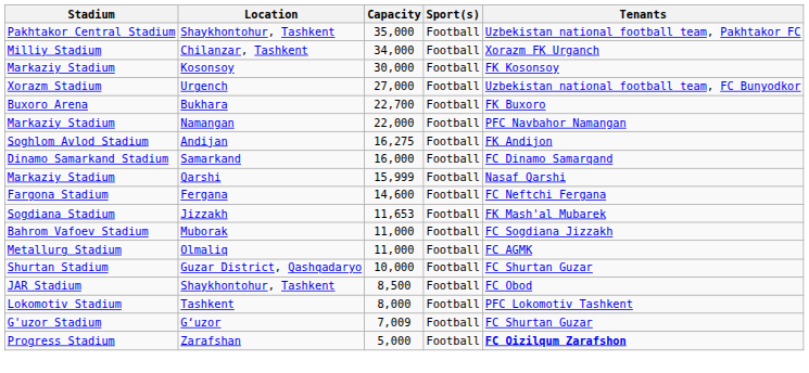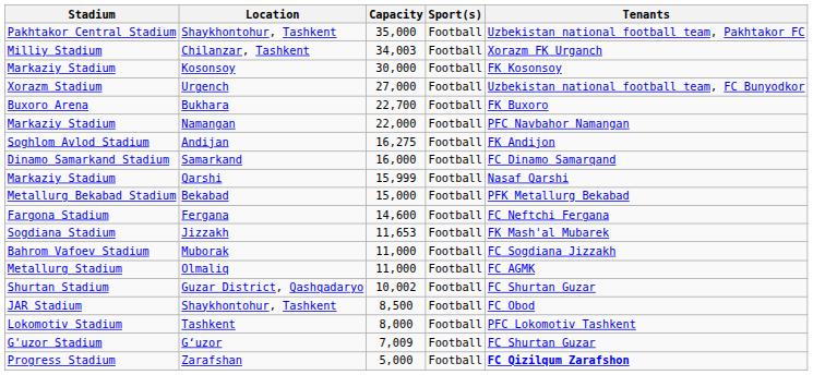 <table class="wikitable sortable">
 <tr>
 <th>Stadium</th>
 <th>Location</th>
 <th>Capacity</th>
 <th>Sport(s)</th>
 <th>Tenants</th>
 </tr>
 <tr>
 <td><a href='#'>Pakhtakor Central Stadium</a></td>
 <td><a href='#'>Shaykhontohur</a>, <a href='#'>Tashkent</a></td>
 <td style="text-align:center;">35,000</td>
 <td>Football</td>
 <td><a href='#'>Uzbekistan national football team</a>, <a href='#'>Pakhtakor FC</a></td>
 </tr>
 <tr>
 <td><a href='#'>Milliy Stadium</a></td>
 <td><a href='#'>Chilanzar</a>, <a href='#'>Tashkent</a></td>
-<td style="text-align:center;">34,000</td>
+<td style="text-align:center;">34,003</td>
 <td>Football</td>
 <td><a href='#'>Xorazm FK Urganch</a></td>
 </tr>
 <tr>
 <td><a href='#'>Markaziy Stadium</a></td>
 <td><a href='#'>Kosonsoy</a></td>
 <td style="text-align:center;">30,000</td>
 <td>Football</td>
 <td><a href='#'>FK Kosonsoy</a></td>
 </tr>
 <tr>
 <td><a href='#'>Xorazm Stadium</a></td>
 <td><a href='#'>Urgench</a></td>
 <td style="text-align:center;">27,000</td>
 <td>Football</td>
 <td><a href='#'>Uzbekistan national football team</a>, <a href='#'>FC Bunyodkor</a></td>
 </tr>
 <tr>
 <td><a href='#'>Buxoro Arena</a></td>
 <td><a href='#'>Bukhara</a></td>
 <td style="text-align:center;">22,700</td>
 <td>Football</td>
 <td><a href='#'>FK Buxoro</a></td>
 </tr>
 <tr>
 <td><a href='#'>Markaziy Stadium</a></td>
 <td><a href='#'>Namangan</a></td>
 <td style="text-align:center;">22,000</td>
 <td>Football</td>
 <td><a href='#'>PFC Navbahor Namangan</a></td>
 </tr>
 <tr>
 <td><a href='#'>Soghlom Avlod Stadium</a></td>
 <td><a href='#'>Andijan</a></td>
 <td style="text-align:center;">16,275</td>
 <td>Football</td>
 <td><a href='#'>FK Andijon</a></td>
 </tr>
 <tr>
 <td><a href='#'>Dinamo Samarkand Stadium</a></td>
 <td><a href='#'>Samarkand</a></td>
 <td style="text-align:center;">16,000</td>
 <td>Football</td>
 <td><a href='#'>FC Dinamo Samarqand</a></td>
 </tr>
 <tr>
 <td><a href='#'>Markaziy Stadium</a></td>
 <td><a href='#'>Qarshi</a></td>
 <td style="text-align:center;">15,999</td>
 <td>Football</td>
 <td><a href='#'>Nasaf Qarshi</a></td>
 </tr>
 <tr>
+<td><a href='#'>Metallurg Bekabad Stadium</a></td>
+<td><a href='#'>Bekabad</a></td>
+<td style="text-align:center;">15,000</td>
+<td>Football</td>
+<td><a href='#'>PFK Metallurg Bekabad</a></td>
+</tr>
+<tr>
 <td><a href='#'>Fargona Stadium</a></td>
 <td><a href='#'>Fergana</a></td>
 <td style="text-align:center;">14,600</td>
 <td>Football</td>
 <td><a href='#'>FC Neftchi Fergana</a></td>
 </tr>
 <tr>
 <td><a href='#'>Sogdiana Stadium</a></td>
 <td><a href='#'>Jizzakh</a></td>
 <td style="text-align:center;">11,653</td>
 <td>Football</td>
 <td><a href='#'>FK Mash'al Mubarek</a></td>
 </tr>
 <tr>
 <td><a href='#'>Bahrom Vafoev Stadium</a></td>
 <td><a href='#'>Muborak</a></td>
 <td style="text-align:center;">11,000</td>
 <td>Football</td>
 <td><a href='#'>FC Sogdiana Jizzakh</a></td>
 </tr>
 <tr>
 <td><a href='#'>Metallurg Stadium</a></td>
 <td><a href='#'>Olmaliq</a></td>
 <td style="text-align:center;">11,000</td>
 <td>Football</td>
 <td><a href='#'>FC AGMK</a></td>
 </tr>
 <tr>
 <td><a href='#'>Shurtan Stadium</a></td>
 <td><a href='#'>Guzar District</a>, <a href='#'>Qashqadaryo</a></td>
-<td style="text-align:center;">10,000</td>
+<td style="text-align:center;">10,002</td>
 <td>Football</td>
 <td><a href='#'>FC Shurtan Guzar</a></td>
 </tr>
 <tr>
 <td><a href='#'>JAR Stadium</a></td>
 <td><a href='#'>Shaykhontohur</a>, <a href='#'>Tashkent</a></td>
 <td style="text-align:center;">8,500</td>
 <td>Football</td>
 <td><a href='#'>FC Obod</a></td>
 </tr>
 <tr>
 <td><a href='#'>Lokomotiv Stadium</a></td>
 <td><a href='#'>Tashkent</a></td>
 <td style="text-align:center;">8,000</td>
 <td>Football</td>
 <td><a href='#'>PFC Lokomotiv Tashkent</a></td>
 </tr>
 <tr>
 <td><a href='#'>G'uzor Stadium</a></td>
 <td><a href='#'>Gʻuzor</a></td>
 <td style="text-align:center;">7,009</td>
 <td>Football</td>
 <td><a href='#'>FC Shurtan Guzar</a></td>
 </tr>
 <tr>
 <td><a href='#'>Progress Stadium</a></td>
 <td><a href='#'>Zarafshan</a></td>
 <td style="text-align:center;">5,000</td>
 <td>Football</td>
 <td><strong><a href='#'>FC Qizilqum Zarafshon</a></strong></td>
 </tr>
 </table>
